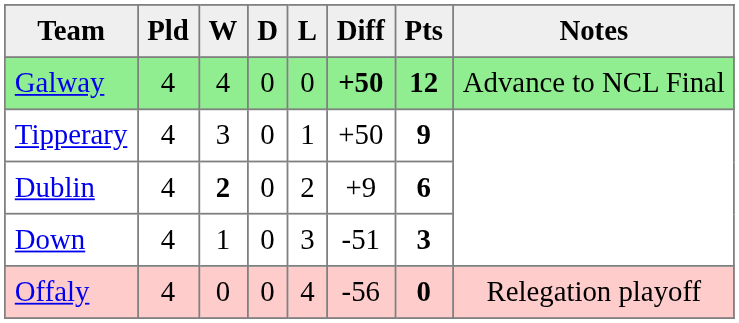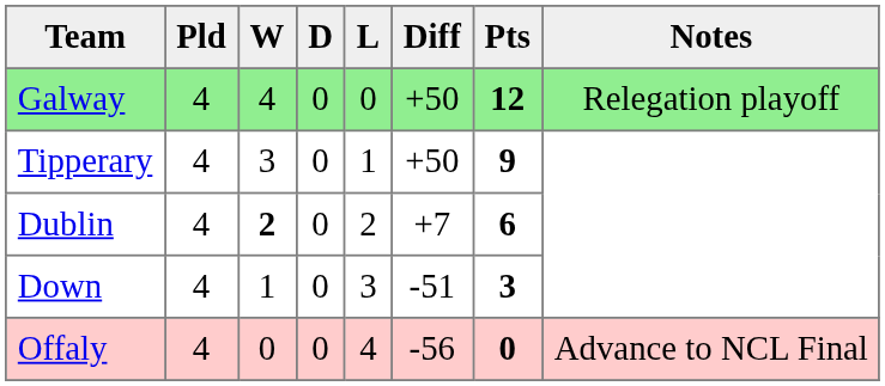 <table style=border-collapse:collapse border=1 cellspacing=0 cellpadding=5>
 <tr align=center bgcolor=#efefef>
 <th>Team</th>
 <th>Pld</th>
 <th>W</th>
 <th>D</th>
 <th>L</th>
 <th>Diff</th>
 <th>Pts</th>
 <th>Notes</th>
 </tr>
 <tr align=center style="background:#90EE90">
 <td style="text-align:left;"> <a href='#'>Galway</a></td>
 <td>4</td>
 <td>4</td>
 <td>0</td>
 <td>0</td>
-<td><strong>+50</strong></td>
+<td>+50</td>
 <td><strong>12</strong></td>
-<td>Advance to NCL Final</td>
+<td>Relegation playoff</td>
 </tr>
 <tr align=center style="background:#FFFFFF;">
 <td style="text-align:left;"> <a href='#'>Tipperary</a></td>
 <td>4</td>
 <td>3</td>
 <td>0</td>
 <td>1</td>
 <td>+50</td>
 <td><strong>9</strong></td>
 <td rowspan=3></td>
 </tr>
 <tr align=center style="background:#FFFFFF;">
 <td style="text-align:left;"> <a href='#'>Dublin</a></td>
 <td>4</td>
 <td><strong>2</strong></td>
 <td>0</td>
 <td>2</td>
-<td>+9</td>
+<td>+7</td>
 <td><strong>6</strong></td>
 </tr>
 <tr align=center style="background:#FFFFFF;">
 <td style="text-align:left;"> <a href='#'>Down</a></td>
 <td>4</td>
 <td>1</td>
 <td>0</td>
 <td>3</td>
 <td>-51</td>
 <td><strong>3</strong></td>
 </tr>
 <tr align=center style="background:#FFCCCC;">
 <td style="text-align:left;"> <a href='#'>Offaly</a></td>
 <td>4</td>
 <td>0</td>
 <td>0</td>
 <td>4</td>
 <td>-56</td>
 <td><strong>0</strong></td>
-<td>Relegation playoff</td>
+<td>Advance to NCL Final</td>
 </tr>
 </table>
